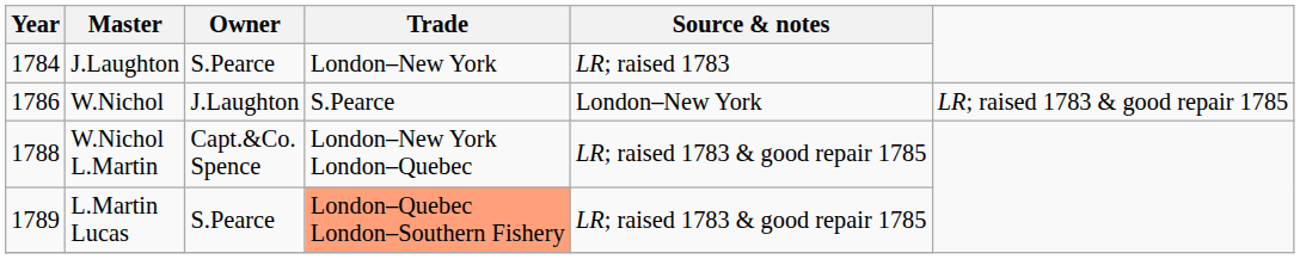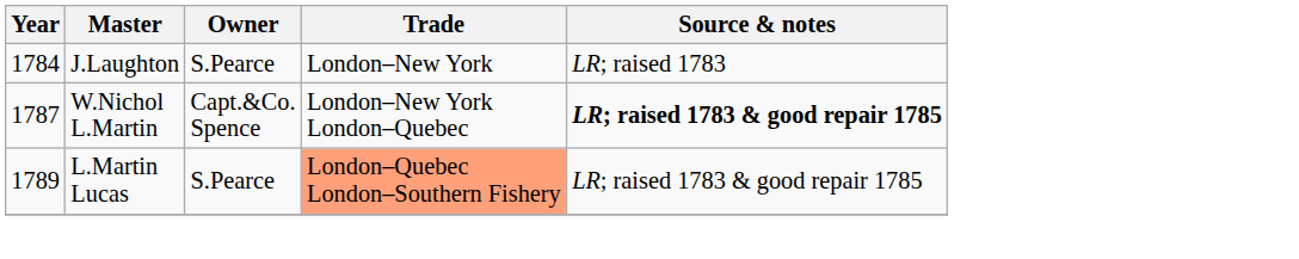 <table class=" wikitable">
 <tr>
 <th>Year</th>
 <th>Master</th>
 <th>Owner</th>
 <th>Trade</th>
 <th>Source & notes</th>
 </tr>
 <tr>
 <td>1784</td>
 <td>J.Laughton</td>
 <td>S.Pearce</td>
 <td>London–New York</td>
 <td><em>LR</em>; raised 1783</td>
 </tr>
 <tr>
-<td>1786</td>
-<td>W.Nichol</td>
-<td>J.Laughton</td>
-<td>S.Pearce</td>
-<td>London–New York</td>
-<td><em>LR</em>; raised 1783 & good repair 1785</td>
-</tr>
-<tr>
-<td>1788</td>
+<td>1787</td>
 <td>W.Nichol<br>L.Martin</td>
 <td>Capt.&Co.<br>Spence</td>
 <td>London–New York<br>London–Quebec</td>
-<td><em>LR</em>; raised 1783 & good repair 1785</td>
+<td><strong><em>LR</em>; raised 1783 & good repair 1785</strong></td>
 </tr>
 <tr>
 <td>1789</td>
 <td>L.Martin<br>Lucas</td>
 <td>S.Pearce</td>
 <td style="background: lightsalmon;">London–Quebec<br>London–Southern Fishery</td>
 <td><em>LR</em>; raised 1783 & good repair 1785</td>
 </tr>
 <tr>
 </tr>
 </table>
